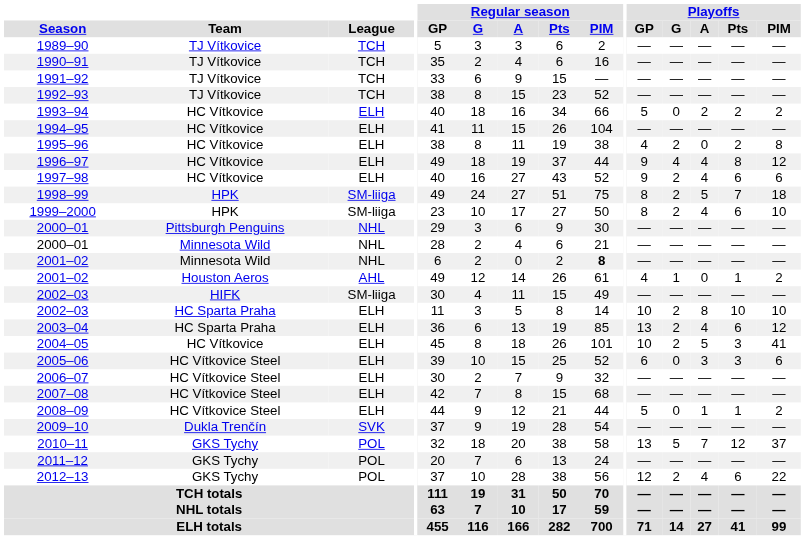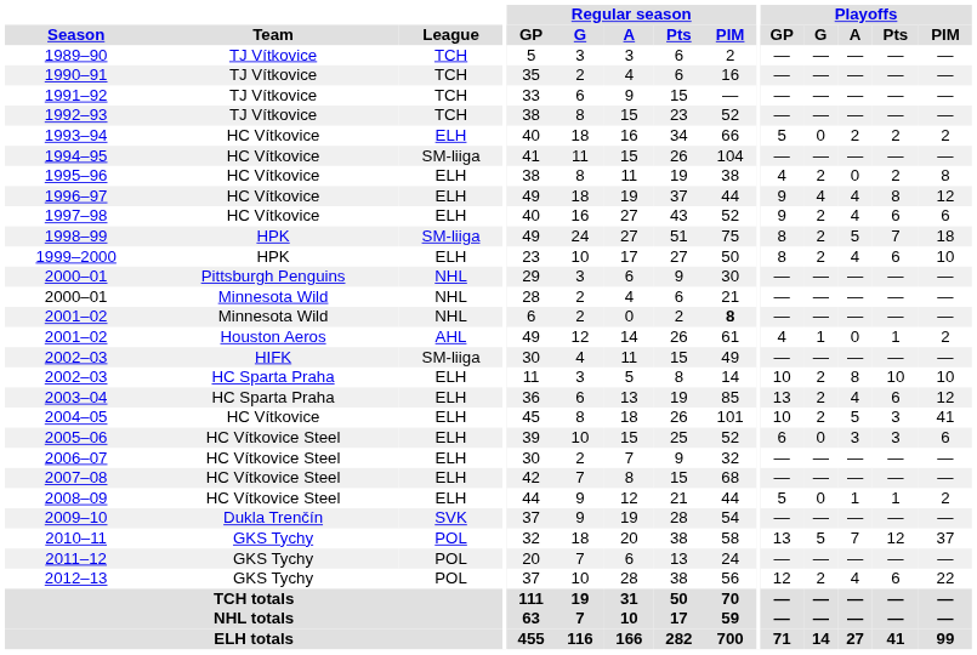 <table border="0" cellpadding="1" cellspacing="0" style="text-align:center; width:60em">
 <tr bgcolor="#e0e0e0">
 <th colspan="3" bgcolor="#ffffff"></th>
 <th rowspan="99" bgcolor="#ffffff"></th>
 <th colspan="5"><a href='#'>Regular season</a></th>
 <th rowspan="99" bgcolor="#ffffff"></th>
 <th colspan="5"><a href='#'>Playoffs</a></th>
 </tr>
 <tr bgcolor="#e0e0e0">
 <th><a href='#'>Season</a></th>
 <th>Team</th>
 <th>League</th>
 <th>GP</th>
 <th><a href='#'>G</a></th>
 <th><a href='#'>A</a></th>
 <th><a href='#'>Pts</a></th>
 <th><a href='#'>PIM</a></th>
 <th>GP</th>
 <th>G</th>
 <th>A</th>
 <th>Pts</th>
 <th>PIM</th>
 </tr>
 <tr>
 <td><a href='#'>1989–90</a></td>
 <td><a href='#'>TJ Vítkovice</a></td>
 <td><a href='#'>TCH</a></td>
 <td>5</td>
 <td>3</td>
 <td>3</td>
 <td>6</td>
 <td>2</td>
 <td>—</td>
 <td>—</td>
 <td>—</td>
 <td>—</td>
 <td>—</td>
 </tr>
 <tr bgcolor="#f0f0f0">
 <td><a href='#'>1990–91</a></td>
 <td>TJ Vítkovice</td>
 <td>TCH</td>
 <td>35</td>
 <td>2</td>
 <td>4</td>
 <td>6</td>
 <td>16</td>
 <td>—</td>
 <td>—</td>
 <td>—</td>
 <td>—</td>
 <td>—</td>
 </tr>
 <tr>
 <td><a href='#'>1991–92</a></td>
 <td>TJ Vítkovice</td>
 <td>TCH</td>
 <td>33</td>
 <td>6</td>
 <td>9</td>
 <td>15</td>
 <td>—</td>
 <td>—</td>
 <td>—</td>
 <td>—</td>
 <td>—</td>
 <td>—</td>
 </tr>
 <tr bgcolor="#f0f0f0">
 <td><a href='#'>1992–93</a></td>
 <td>TJ Vítkovice</td>
 <td>TCH</td>
 <td>38</td>
 <td>8</td>
 <td>15</td>
 <td>23</td>
 <td>52</td>
 <td>—</td>
 <td>—</td>
 <td>—</td>
 <td>—</td>
 <td>—</td>
 </tr>
 <tr>
 <td><a href='#'>1993–94</a></td>
 <td>HC Vítkovice</td>
 <td><a href='#'>ELH</a></td>
 <td>40</td>
 <td>18</td>
 <td>16</td>
 <td>34</td>
 <td>66</td>
 <td>5</td>
 <td>0</td>
 <td>2</td>
 <td>2</td>
 <td>2</td>
 </tr>
 <tr bgcolor="#f0f0f0">
 <td><a href='#'>1994–95</a></td>
 <td>HC Vítkovice</td>
-<td>ELH</td>
+<td>SM-liiga</td>
 <td>41</td>
 <td>11</td>
 <td>15</td>
 <td>26</td>
 <td>104</td>
 <td>—</td>
 <td>—</td>
 <td>—</td>
 <td>—</td>
 <td>—</td>
 </tr>
 <tr>
 <td><a href='#'>1995–96</a></td>
 <td>HC Vítkovice</td>
 <td>ELH</td>
 <td>38</td>
 <td>8</td>
 <td>11</td>
 <td>19</td>
 <td>38</td>
 <td>4</td>
 <td>2</td>
 <td>0</td>
 <td>2</td>
 <td>8</td>
 </tr>
 <tr bgcolor="#f0f0f0">
 <td><a href='#'>1996–97</a></td>
 <td>HC Vítkovice</td>
 <td>ELH</td>
 <td>49</td>
 <td>18</td>
 <td>19</td>
 <td>37</td>
 <td>44</td>
 <td>9</td>
 <td>4</td>
 <td>4</td>
 <td>8</td>
 <td>12</td>
 </tr>
 <tr>
 <td><a href='#'>1997–98</a></td>
 <td>HC Vítkovice</td>
 <td>ELH</td>
 <td>40</td>
 <td>16</td>
 <td>27</td>
 <td>43</td>
 <td>52</td>
 <td>9</td>
 <td>2</td>
 <td>4</td>
 <td>6</td>
 <td>6</td>
 </tr>
 <tr bgcolor="#f0f0f0">
 <td><a href='#'>1998–99</a></td>
 <td><a href='#'>HPK</a></td>
 <td><a href='#'>SM-liiga</a></td>
 <td>49</td>
 <td>24</td>
 <td>27</td>
 <td>51</td>
 <td>75</td>
 <td>8</td>
 <td>2</td>
 <td>5</td>
 <td>7</td>
 <td>18</td>
 </tr>
 <tr>
 <td><a href='#'>1999–2000</a></td>
 <td>HPK</td>
-<td>SM-liiga</td>
+<td>ELH</td>
 <td>23</td>
 <td>10</td>
 <td>17</td>
 <td>27</td>
 <td>50</td>
 <td>8</td>
 <td>2</td>
 <td>4</td>
 <td>6</td>
 <td>10</td>
 </tr>
 <tr bgcolor="#f0f0f0">
 <td><a href='#'>2000–01</a></td>
 <td><a href='#'>Pittsburgh Penguins</a></td>
 <td><a href='#'>NHL</a></td>
 <td>29</td>
 <td>3</td>
 <td>6</td>
 <td>9</td>
 <td>30</td>
 <td>—</td>
 <td>—</td>
 <td>—</td>
 <td>—</td>
 <td>—</td>
 </tr>
 <tr>
 <td>2000–01</td>
 <td><a href='#'>Minnesota Wild</a></td>
 <td>NHL</td>
 <td>28</td>
 <td>2</td>
 <td>4</td>
 <td>6</td>
 <td>21</td>
 <td>—</td>
 <td>—</td>
 <td>—</td>
 <td>—</td>
 <td>—</td>
 </tr>
 <tr bgcolor="#f0f0f0">
 <td><a href='#'>2001–02</a></td>
 <td>Minnesota Wild</td>
 <td>NHL</td>
 <td>6</td>
 <td>2</td>
 <td>0</td>
 <td>2</td>
 <td><strong>8</strong></td>
 <td>—</td>
 <td>—</td>
 <td>—</td>
 <td>—</td>
 <td>—</td>
 </tr>
 <tr>
 <td><a href='#'>2001–02</a></td>
 <td><a href='#'>Houston Aeros</a></td>
 <td><a href='#'>AHL</a></td>
 <td>49</td>
 <td>12</td>
 <td>14</td>
 <td>26</td>
 <td>61</td>
 <td>4</td>
 <td>1</td>
 <td>0</td>
 <td>1</td>
 <td>2</td>
 </tr>
 <tr bgcolor="#f0f0f0">
 <td><a href='#'>2002–03</a></td>
 <td><a href='#'>HIFK</a></td>
 <td>SM-liiga</td>
 <td>30</td>
 <td>4</td>
 <td>11</td>
 <td>15</td>
 <td>49</td>
 <td>—</td>
 <td>—</td>
 <td>—</td>
 <td>—</td>
 <td>—</td>
 </tr>
 <tr>
 <td><a href='#'>2002–03</a></td>
 <td><a href='#'>HC Sparta Praha</a></td>
 <td>ELH</td>
 <td>11</td>
 <td>3</td>
 <td>5</td>
 <td>8</td>
 <td>14</td>
 <td>10</td>
 <td>2</td>
 <td>8</td>
 <td>10</td>
 <td>10</td>
 </tr>
 <tr bgcolor="#f0f0f0">
 <td><a href='#'>2003–04</a></td>
 <td>HC Sparta Praha</td>
 <td>ELH</td>
 <td>36</td>
 <td>6</td>
 <td>13</td>
 <td>19</td>
 <td>85</td>
 <td>13</td>
 <td>2</td>
 <td>4</td>
 <td>6</td>
 <td>12</td>
 </tr>
 <tr>
 <td><a href='#'>2004–05</a></td>
 <td>HC Vítkovice</td>
 <td>ELH</td>
 <td>45</td>
 <td>8</td>
 <td>18</td>
 <td>26</td>
 <td>101</td>
 <td>10</td>
 <td>2</td>
 <td>5</td>
 <td>3</td>
 <td>41</td>
 </tr>
 <tr bgcolor="#f0f0f0">
 <td><a href='#'>2005–06</a></td>
 <td>HC Vítkovice Steel</td>
 <td>ELH</td>
 <td>39</td>
 <td>10</td>
 <td>15</td>
 <td>25</td>
 <td>52</td>
 <td>6</td>
 <td>0</td>
 <td>3</td>
 <td>3</td>
 <td>6</td>
 </tr>
 <tr>
 <td><a href='#'>2006–07</a></td>
 <td>HC Vítkovice Steel</td>
 <td>ELH</td>
 <td>30</td>
 <td>2</td>
 <td>7</td>
 <td>9</td>
 <td>32</td>
 <td>—</td>
 <td>—</td>
 <td>—</td>
 <td>—</td>
 <td>—</td>
 </tr>
 <tr bgcolor="#f0f0f0">
 <td><a href='#'>2007–08</a></td>
 <td>HC Vítkovice Steel</td>
 <td>ELH</td>
 <td>42</td>
 <td>7</td>
 <td>8</td>
 <td>15</td>
 <td>68</td>
 <td>—</td>
 <td>—</td>
 <td>—</td>
 <td>—</td>
 <td>—</td>
 </tr>
 <tr>
 <td><a href='#'>2008–09</a></td>
 <td>HC Vítkovice Steel</td>
 <td>ELH</td>
 <td>44</td>
 <td>9</td>
 <td>12</td>
 <td>21</td>
 <td>44</td>
 <td>5</td>
 <td>0</td>
 <td>1</td>
 <td>1</td>
 <td>2</td>
 </tr>
 <tr bgcolor="#f0f0f0">
 <td><a href='#'>2009–10</a></td>
 <td><a href='#'>Dukla Trenčín</a></td>
 <td><a href='#'>SVK</a></td>
 <td>37</td>
 <td>9</td>
 <td>19</td>
 <td>28</td>
 <td>54</td>
 <td>—</td>
 <td>—</td>
 <td>—</td>
 <td>—</td>
 <td>—</td>
 </tr>
 <tr>
 <td><a href='#'>2010–11</a></td>
 <td><a href='#'>GKS Tychy</a></td>
 <td><a href='#'>POL</a></td>
 <td>32</td>
 <td>18</td>
 <td>20</td>
 <td>38</td>
 <td>58</td>
 <td>13</td>
 <td>5</td>
 <td>7</td>
 <td>12</td>
 <td>37</td>
 </tr>
 <tr bgcolor="#f0f0f0">
 <td><a href='#'>2011–12</a></td>
 <td>GKS Tychy</td>
 <td>POL</td>
 <td>20</td>
 <td>7</td>
 <td>6</td>
 <td>13</td>
 <td>24</td>
 <td>—</td>
 <td>—</td>
 <td>—</td>
 <td>—</td>
 <td>—</td>
 </tr>
 <tr>
 <td><a href='#'>2012–13</a></td>
 <td>GKS Tychy</td>
 <td>POL</td>
 <td>37</td>
 <td>10</td>
 <td>28</td>
 <td>38</td>
 <td>56</td>
 <td>12</td>
 <td>2</td>
 <td>4</td>
 <td>6</td>
 <td>22</td>
 </tr>
 <tr bgcolor="#e0e0e0">
 <th colspan="3">TCH totals</th>
 <th>111</th>
 <th>19</th>
 <th>31</th>
 <th>50</th>
 <th>70</th>
 <th>—</th>
 <th>—</th>
 <th>—</th>
 <th>—</th>
 <th>—</th>
 </tr>
 <tr bgcolor="#e0e0e0">
 <th colspan="3">NHL totals</th>
 <th>63</th>
 <th>7</th>
 <th>10</th>
 <th>17</th>
 <th>59</th>
 <th>—</th>
 <th>—</th>
 <th>—</th>
 <th>—</th>
 <th>—</th>
 </tr>
 <tr bgcolor="#e0e0e0">
 <th colspan="3">ELH totals</th>
 <th>455</th>
 <th>116</th>
 <th>166</th>
 <th>282</th>
 <th>700</th>
 <th>71</th>
 <th>14</th>
 <th>27</th>
 <th>41</th>
 <th>99</th>
 </tr>
 </table>
